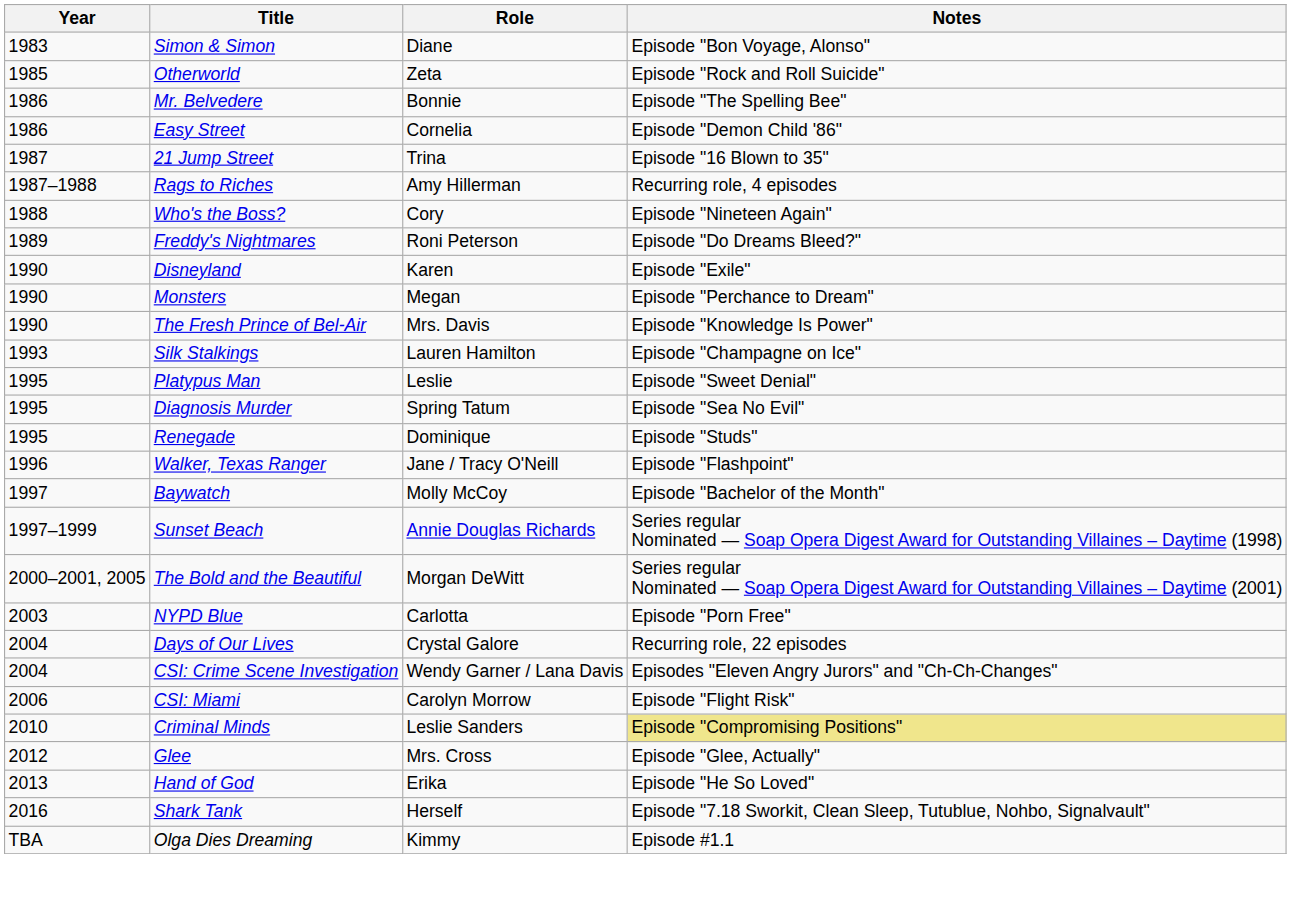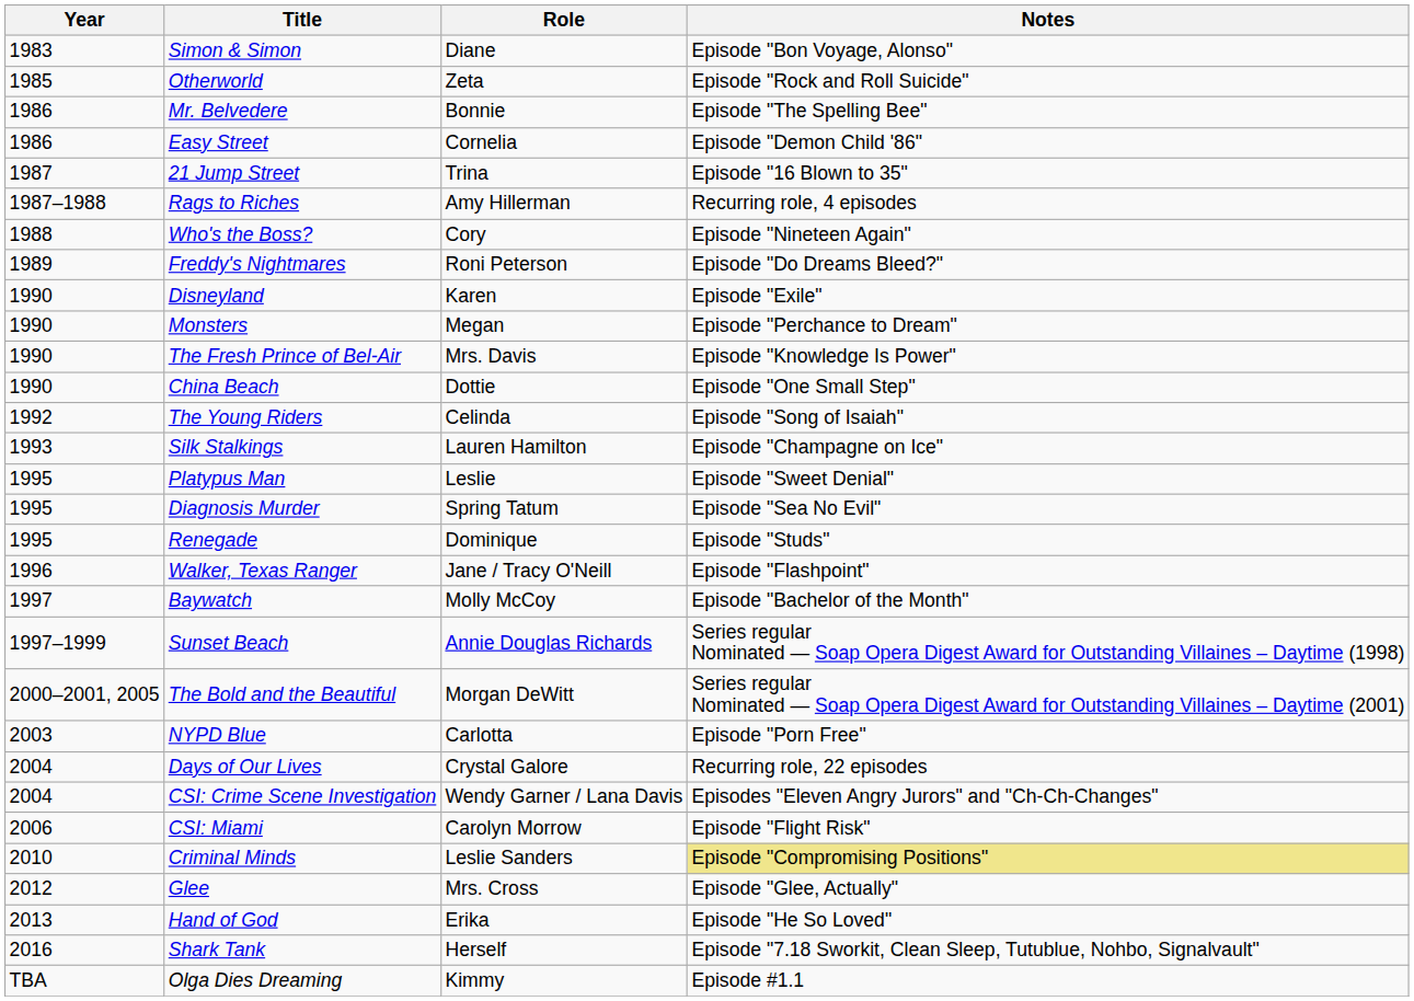 <table class="wikitable sortable">
 <tr>
 <th>Year</th>
 <th>Title</th>
 <th>Role</th>
 <th>Notes</th>
 </tr>
 <tr>
 <td>1983</td>
 <td><em><a href='#'>Simon & Simon</a> </em></td>
 <td>Diane</td>
 <td>Episode "Bon Voyage, Alonso"</td>
 </tr>
 <tr>
 <td>1985</td>
 <td><em> <a href='#'>Otherworld</a></em></td>
 <td>Zeta</td>
 <td>Episode "Rock and Roll Suicide"</td>
 </tr>
 <tr>
 <td>1986</td>
 <td><em><a href='#'>Mr. Belvedere</a> </em></td>
 <td>Bonnie</td>
 <td>Episode "The Spelling Bee"</td>
 </tr>
 <tr>
 <td>1986</td>
 <td><em><a href='#'>Easy Street</a> </em></td>
 <td>Cornelia</td>
 <td>Episode "Demon Child '86"</td>
 </tr>
 <tr>
 <td>1987</td>
 <td><em> <a href='#'>21 Jump Street</a></em></td>
 <td>Trina</td>
 <td>Episode "16 Blown to 35"</td>
 </tr>
 <tr>
 <td>1987–1988</td>
 <td><em><a href='#'>Rags to Riches</a> </em></td>
 <td>Amy Hillerman</td>
 <td>Recurring role, 4 episodes</td>
 </tr>
 <tr>
 <td>1988</td>
 <td><em><a href='#'>Who's the Boss?</a> </em></td>
 <td>Cory</td>
 <td>Episode "Nineteen Again"</td>
 </tr>
 <tr>
 <td>1989</td>
 <td><em> <a href='#'>Freddy's Nightmares</a></em></td>
 <td>Roni Peterson</td>
 <td>Episode "Do Dreams Bleed?"</td>
 </tr>
 <tr>
 <td>1990</td>
 <td><em><a href='#'>Disneyland</a> </em></td>
 <td>Karen</td>
 <td>Episode "Exile"</td>
 </tr>
 <tr>
 <td>1990</td>
 <td><em><a href='#'>Monsters</a> </em></td>
 <td>Megan</td>
 <td>Episode "Perchance to Dream"</td>
 </tr>
 <tr>
 <td>1990</td>
 <td><em><a href='#'>The Fresh Prince of Bel-Air</a> </em></td>
 <td>Mrs. Davis</td>
 <td>Episode "Knowledge Is Power"</td>
+</tr>
+<tr>
+<td>1990</td>
+<td><em><a href='#'>China Beach</a></em></td>
+<td>Dottie</td>
+<td>Episode "One Small Step"</td>
+</tr>
+<tr>
+<td>1992</td>
+<td><em> <a href='#'>The Young Riders</a></em></td>
+<td>Celinda</td>
+<td>Episode "Song of Isaiah"</td>
 </tr>
 <tr>
 <td>1993</td>
 <td><em><a href='#'>Silk Stalkings</a> </em></td>
 <td>Lauren Hamilton</td>
 <td>Episode "Champagne on Ice"</td>
 </tr>
 <tr>
 <td>1995</td>
 <td><em> <a href='#'>Platypus Man</a></em></td>
 <td>Leslie</td>
 <td>Episode "Sweet Denial"</td>
 </tr>
 <tr>
 <td>1995</td>
 <td><em><a href='#'>Diagnosis Murder</a> </em></td>
 <td>Spring Tatum</td>
 <td>Episode "Sea No Evil"</td>
 </tr>
 <tr>
 <td>1995</td>
 <td><em><a href='#'>Renegade</a> </em></td>
 <td>Dominique</td>
 <td>Episode "Studs"</td>
 </tr>
 <tr>
 <td>1996</td>
 <td><em><a href='#'>Walker, Texas Ranger</a> </em></td>
 <td>Jane / Tracy O'Neill</td>
 <td>Episode "Flashpoint"</td>
 </tr>
 <tr>
 <td>1997</td>
 <td><em> <a href='#'>Baywatch</a></em></td>
 <td>Molly McCoy</td>
 <td>Episode "Bachelor of the Month"</td>
 </tr>
 <tr>
 <td>1997–1999</td>
 <td><em><a href='#'>Sunset Beach</a></em></td>
 <td><a href='#'>Annie Douglas Richards</a></td>
 <td>Series regular<br>Nominated — <a href='#'>Soap Opera Digest Award for Outstanding Villaines – Daytime</a> (1998)</td>
 </tr>
 <tr>
 <td>2000–2001, 2005</td>
 <td><em><a href='#'>The Bold and the Beautiful</a> </em></td>
 <td>Morgan DeWitt</td>
 <td>Series regular<br>Nominated — <a href='#'>Soap Opera Digest Award for Outstanding Villaines – Daytime</a> (2001)</td>
 </tr>
 <tr>
 <td>2003</td>
 <td><em><a href='#'>NYPD Blue</a> </em></td>
 <td>Carlotta</td>
 <td>Episode "Porn Free"</td>
 </tr>
 <tr>
 <td>2004</td>
 <td><em> <a href='#'>Days of Our Lives</a></em></td>
 <td>Crystal Galore</td>
 <td>Recurring role, 22 episodes</td>
 </tr>
 <tr>
 <td>2004</td>
 <td><em><a href='#'>CSI: Crime Scene Investigation</a> </em></td>
 <td>Wendy Garner / Lana Davis</td>
 <td>Episodes "Eleven Angry Jurors" and "Ch-Ch-Changes"</td>
 </tr>
 <tr>
 <td>2006</td>
 <td><em> <a href='#'>CSI: Miami</a></em></td>
 <td>Carolyn Morrow</td>
 <td>Episode "Flight Risk"</td>
 </tr>
 <tr>
 <td>2010</td>
 <td><em><a href='#'>Criminal Minds</a> </em></td>
 <td>Leslie Sanders</td>
 <td style="background: khaki;">Episode "Compromising Positions"</td>
 </tr>
 <tr>
 <td>2012</td>
 <td><em><a href='#'>Glee</a> </em></td>
 <td>Mrs. Cross</td>
 <td>Episode "Glee, Actually"</td>
 </tr>
 <tr>
 <td>2013</td>
 <td><em><a href='#'>Hand of God</a> </em></td>
 <td>Erika</td>
 <td>Episode "He So Loved"</td>
 </tr>
 <tr>
 <td>2016</td>
 <td><em><a href='#'>Shark Tank</a> </em></td>
 <td>Herself</td>
 <td>Episode "7.18 Sworkit, Clean Sleep, Tutublue, Nohbo, Signalvault"</td>
 </tr>
 <tr>
 <td>TBA</td>
 <td><em>Olga Dies Dreaming</em></td>
 <td>Kimmy</td>
 <td>Episode #1.1</td>
 </tr>
 </table>
